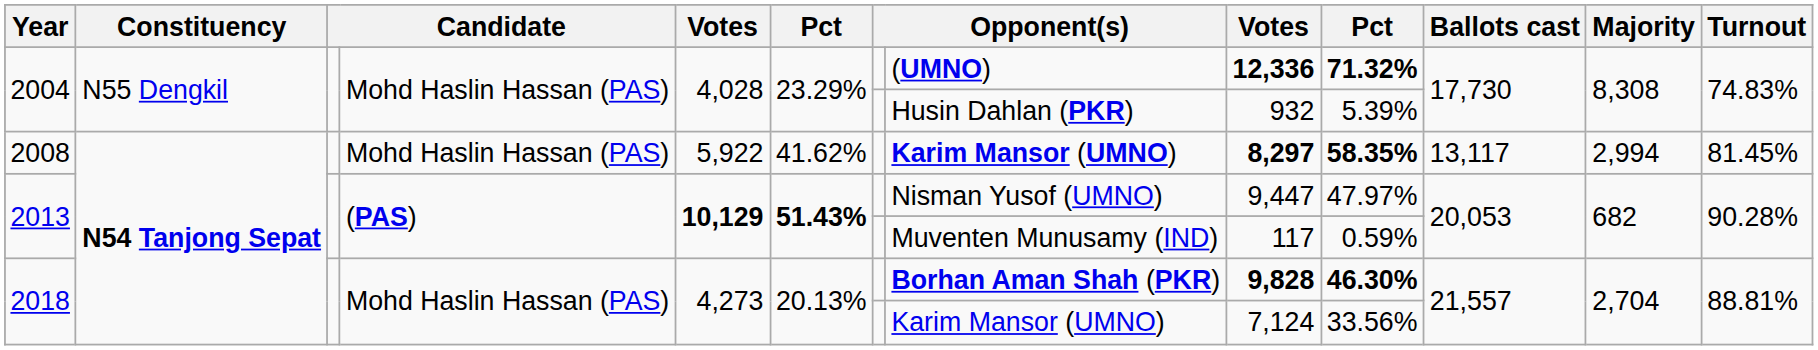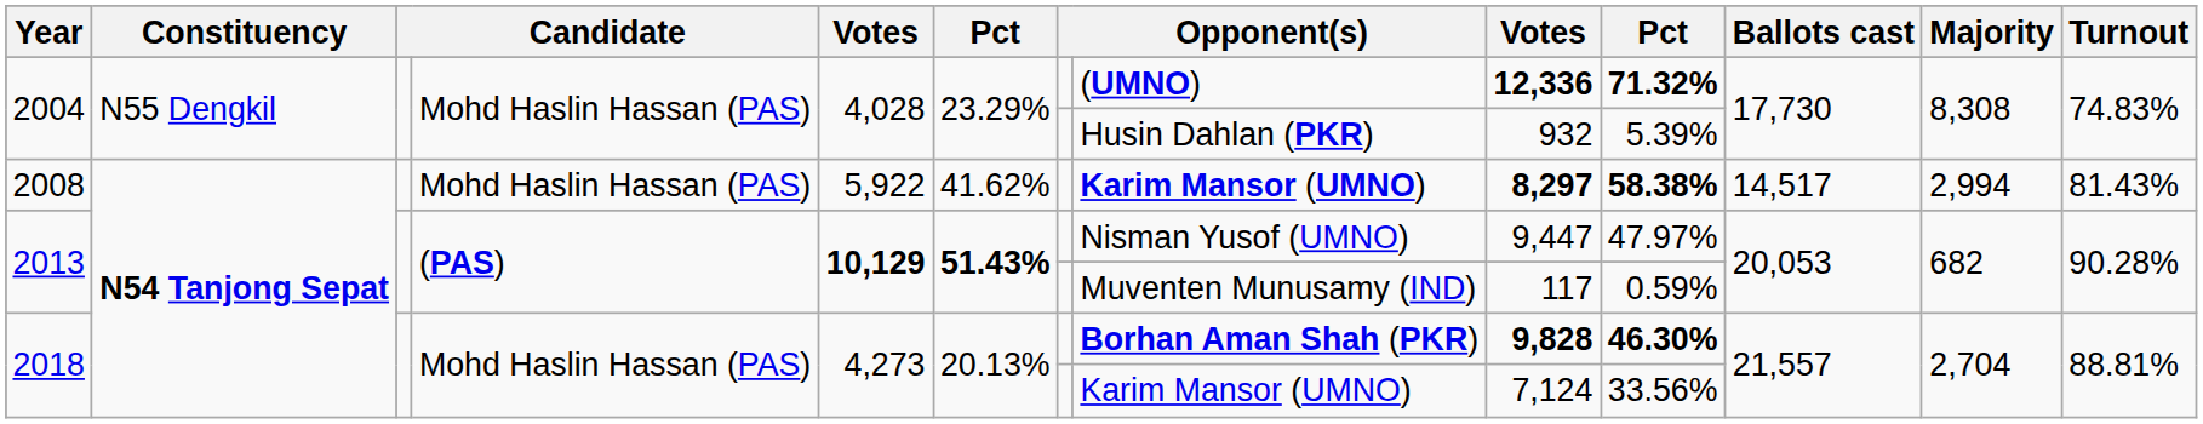 <table class="wikitable" style="margin:0.5em ; font-size:95%">
 <tr>
 <th>Year</th>
 <th>Constituency</th>
 <th colspan=2>Candidate</th>
 <th>Votes</th>
 <th>Pct</th>
 <th colspan=2>Opponent(s)</th>
 <th>Votes</th>
 <th>Pct</th>
 <th>Ballots cast</th>
 <th>Majority</th>
 <th>Turnout</th>
 </tr>
 <tr>
 <td rowspan=2>2004</td>
 <td rowspan=2>N55 <a href='#'>Dengkil</a></td>
 <td rowspan=2 ></td>
 <td rowspan=2>Mohd Haslin Hassan (<a href='#'>PAS</a>)</td>
 <td rowspan=2 align=right>4,028</td>
 <td rowspan=2>23.29%</td>
 <td></td>
 <td> (<a href='#'><strong>UMNO</strong></a>)</td>
 <td align=right><strong>12,336</strong></td>
 <td><strong>71.32%</strong></td>
 <td rowspan=2>17,730</td>
 <td rowspan=2>8,308</td>
 <td rowspan=2>74.83%</td>
 </tr>
 <tr>
 <td></td>
 <td>Husin Dahlan (<a href='#'><strong>PKR</strong></a>)</td>
 <td align=right>932</td>
 <td align=right>5.39%</td>
 </tr>
 <tr>
 <td>2008</td>
 <td rowspan=5><strong>N54 <a href='#'>Tanjong Sepat</a></strong></td>
 <td></td>
 <td>Mohd Haslin Hassan (<a href='#'>PAS</a>)</td>
 <td align=right>5,922</td>
 <td>41.62%</td>
 <td></td>
 <td><strong><a href='#'>Karim Mansor</a></strong> (<a href='#'><strong>UMNO</strong></a>)</td>
 <td align=right><strong>8,297</strong></td>
-<td><strong>58.35%</strong></td>
-<td>13,117</td>
+<td><strong>58.38%</strong></td>
+<td>14,517</td>
 <td>2,994</td>
-<td>81.45%</td>
+<td>81.43%</td>
 </tr>
 <tr>
 <td rowspan=2><a href='#'>2013</a></td>
 <td rowspan=2 ></td>
 <td rowspan=2> (<a href='#'><strong>PAS</strong></a>)</td>
 <td rowspan=2 align=right><strong>10,129</strong></td>
 <td rowspan=2><strong>51.43%</strong></td>
 <td></td>
 <td>Nisman Yusof (<a href='#'>UMNO</a>)</td>
 <td align=right>9,447</td>
 <td>47.97%</td>
 <td rowspan=2>20,053</td>
 <td rowspan=2>682</td>
 <td rowspan=2>90.28%</td>
 </tr>
 <tr>
 <td></td>
 <td>Muventen Munusamy (<a href='#'>IND</a>)</td>
 <td align=right>117</td>
 <td align=right>0.59%</td>
 </tr>
 <tr>
 <td rowspan=2><a href='#'>2018</a></td>
 <td rowspan=2 ></td>
 <td rowspan=2>Mohd Haslin Hassan (<a href='#'>PAS</a>)</td>
 <td rowspan=2 align=right>4,273</td>
 <td rowspan=2>20.13%</td>
 <td></td>
 <td><strong><a href='#'>Borhan Aman Shah</a></strong> (<a href='#'><strong>PKR</strong></a>)</td>
 <td align=right><strong>9,828</strong></td>
 <td><strong>46.30%</strong></td>
 <td rowspan=2>21,557</td>
 <td rowspan=2>2,704</td>
 <td rowspan=2>88.81%</td>
 </tr>
 <tr>
 <td></td>
 <td><a href='#'>Karim Mansor</a> (<a href='#'>UMNO</a>)</td>
 <td align=right>7,124</td>
 <td>33.56%</td>
 </tr>
 </table>
